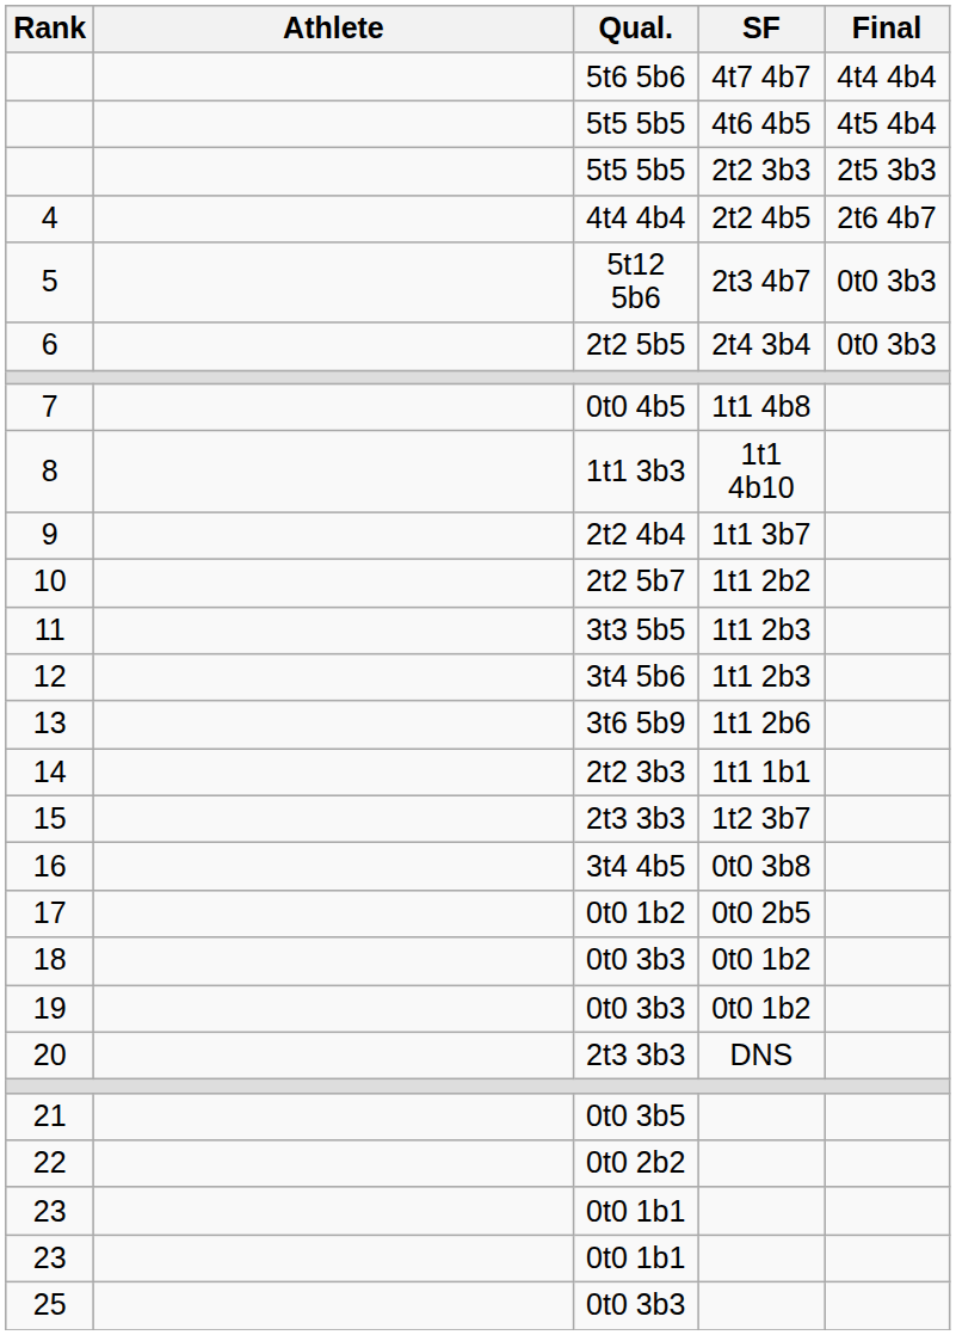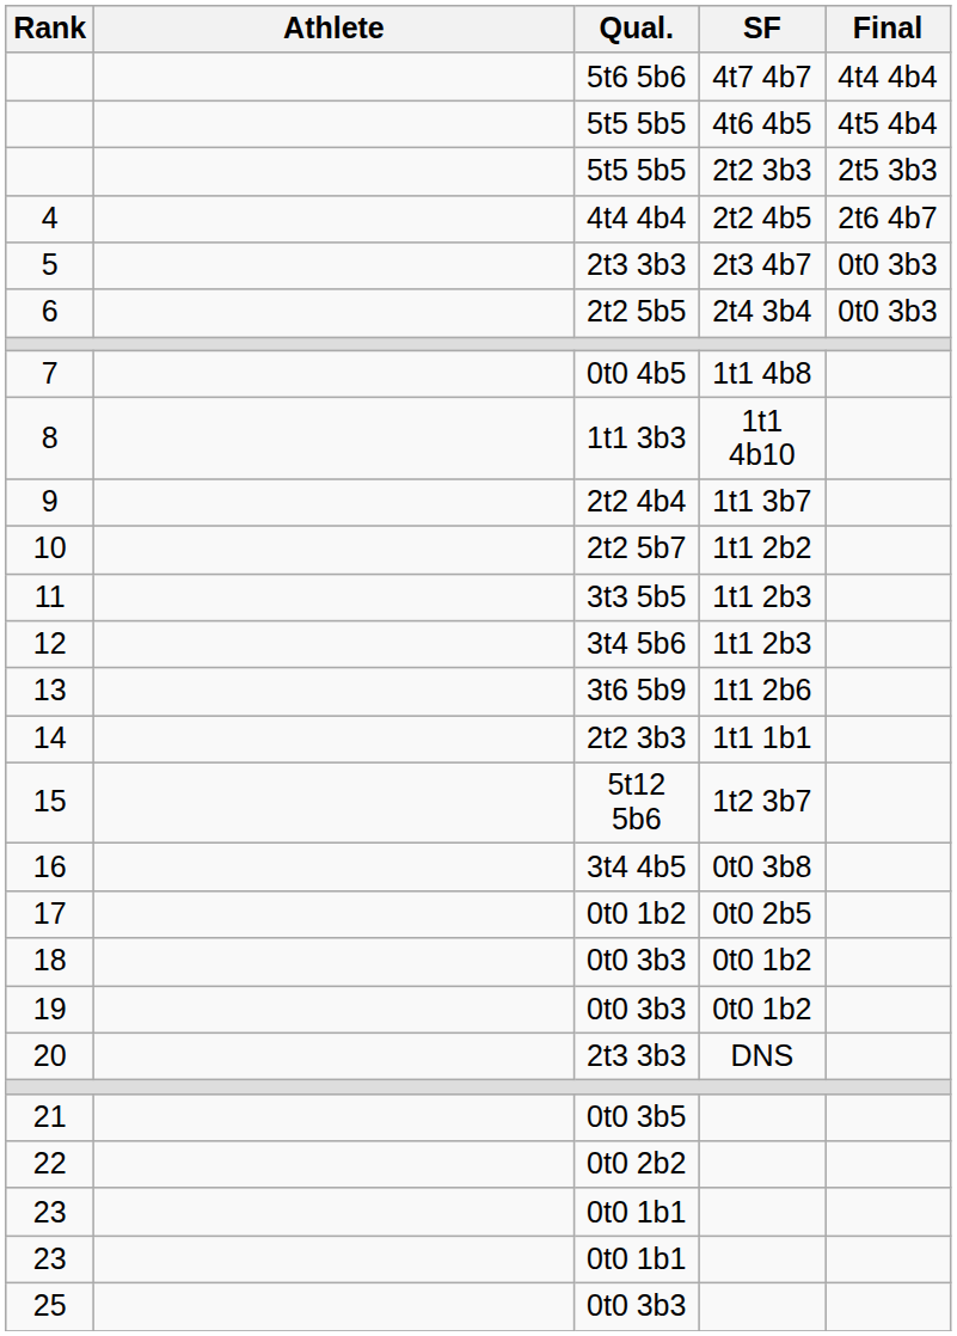 <table class=wikitable style="text-align:center">
 <tr>
 <th width=40>Rank</th>
 <th width=250>Athlete</th>
 <th width=60>Qual.</th>
 <th width=60>SF</th>
 <th width=60>Final</th>
 </tr>
 <tr>
 <td></td>
 <td align=left></td>
 <td>5t6 5b6</td>
 <td>4t7 4b7</td>
 <td>4t4 4b4</td>
 </tr>
 <tr>
 <td></td>
 <td align=left></td>
 <td>5t5 5b5</td>
 <td>4t6 4b5</td>
 <td>4t5 4b4</td>
 </tr>
 <tr>
 <td></td>
 <td align=left></td>
 <td>5t5 5b5</td>
 <td>2t2 3b3</td>
 <td>2t5 3b3</td>
 </tr>
 <tr>
 <td>4</td>
 <td align=left></td>
 <td>4t4 4b4</td>
 <td>2t2 4b5</td>
 <td>2t6 4b7</td>
 </tr>
 <tr>
 <td>5</td>
 <td align=left></td>
-<td>5t12 5b6</td>
+<td>2t3 3b3</td>
 <td>2t3 4b7</td>
 <td>0t0 3b3</td>
 </tr>
 <tr>
 <td>6</td>
 <td align=left></td>
 <td>2t2 5b5</td>
 <td>2t4 3b4</td>
 <td>0t0 3b3</td>
 </tr>
 <tr bgcolor=#DDDDDD>
 <td colspan=5></td>
 </tr>
 <tr>
 <td>7</td>
 <td align=left></td>
 <td>0t0 4b5</td>
 <td>1t1 4b8</td>
 <td></td>
 </tr>
 <tr>
 <td>8</td>
 <td align=left></td>
 <td>1t1 3b3</td>
 <td>1t1 4b10</td>
 <td></td>
 </tr>
 <tr>
 <td>9</td>
 <td align=left></td>
 <td>2t2 4b4</td>
 <td>1t1 3b7</td>
 <td></td>
 </tr>
 <tr>
 <td>10</td>
 <td align=left></td>
 <td>2t2 5b7</td>
 <td>1t1 2b2</td>
 <td></td>
 </tr>
 <tr>
 <td>11</td>
 <td align=left></td>
 <td>3t3 5b5</td>
 <td>1t1 2b3</td>
 <td></td>
 </tr>
 <tr>
 <td>12</td>
 <td align=left></td>
 <td>3t4 5b6</td>
 <td>1t1 2b3</td>
 <td></td>
 </tr>
 <tr>
 <td>13</td>
 <td align=left></td>
 <td>3t6 5b9</td>
 <td>1t1 2b6</td>
 <td></td>
 </tr>
 <tr>
 <td>14</td>
 <td align=left></td>
 <td>2t2 3b3</td>
 <td>1t1 1b1</td>
 <td></td>
 </tr>
 <tr>
 <td>15</td>
 <td align=left></td>
-<td>2t3 3b3</td>
+<td>5t12 5b6</td>
 <td>1t2 3b7</td>
 <td></td>
 </tr>
 <tr>
 <td>16</td>
 <td align=left></td>
 <td>3t4 4b5</td>
 <td>0t0 3b8</td>
 <td></td>
 </tr>
 <tr>
 <td>17</td>
 <td align=left></td>
 <td>0t0 1b2</td>
 <td>0t0 2b5</td>
 <td></td>
 </tr>
 <tr>
 <td>18</td>
 <td align=left></td>
 <td>0t0 3b3</td>
 <td>0t0 1b2</td>
 <td></td>
 </tr>
 <tr>
 <td>19</td>
 <td align=left></td>
 <td>0t0 3b3</td>
 <td>0t0 1b2</td>
 <td></td>
 </tr>
 <tr>
 <td>20</td>
 <td align=left></td>
 <td>2t3 3b3</td>
 <td>DNS</td>
 <td></td>
 </tr>
 <tr bgcolor=#DDDDDD>
 <td colspan=5></td>
 </tr>
 <tr>
 <td>21</td>
 <td align=left></td>
 <td>0t0 3b5</td>
 <td></td>
 <td></td>
 </tr>
 <tr>
 <td>22</td>
 <td align=left></td>
 <td>0t0 2b2</td>
 <td></td>
 <td></td>
 </tr>
 <tr>
 <td>23</td>
 <td align=left></td>
 <td>0t0 1b1</td>
 <td></td>
 <td></td>
 </tr>
 <tr>
 <td>23</td>
 <td align=left></td>
 <td>0t0 1b1</td>
 <td></td>
 <td></td>
 </tr>
 <tr>
 <td>25</td>
 <td align=left></td>
 <td>0t0 3b3</td>
 <td></td>
 <td></td>
 </tr>
 </table>
